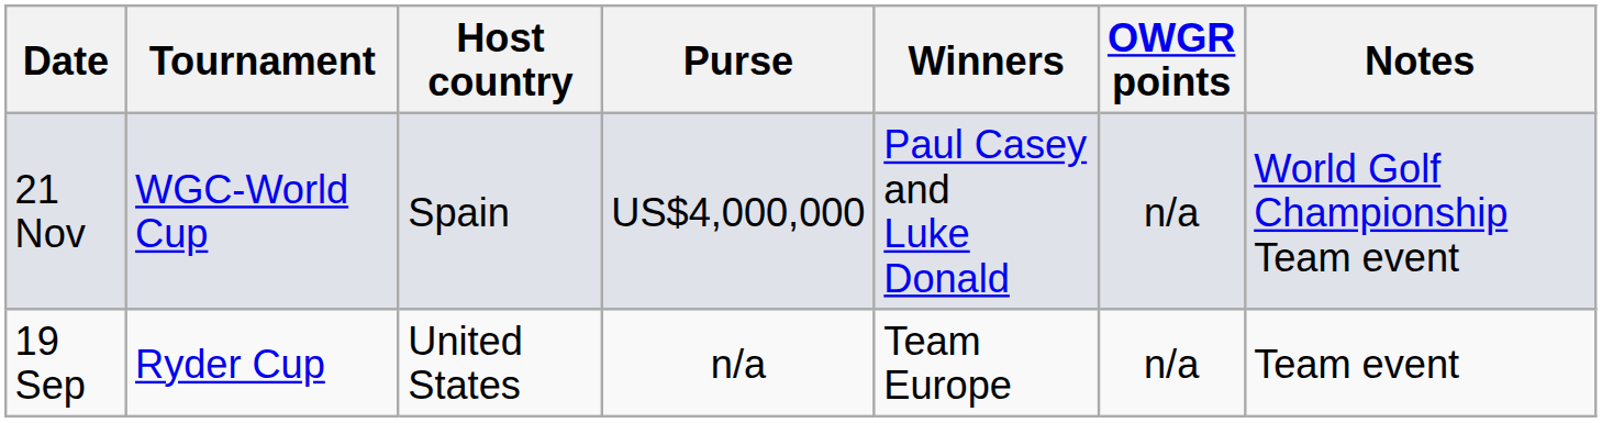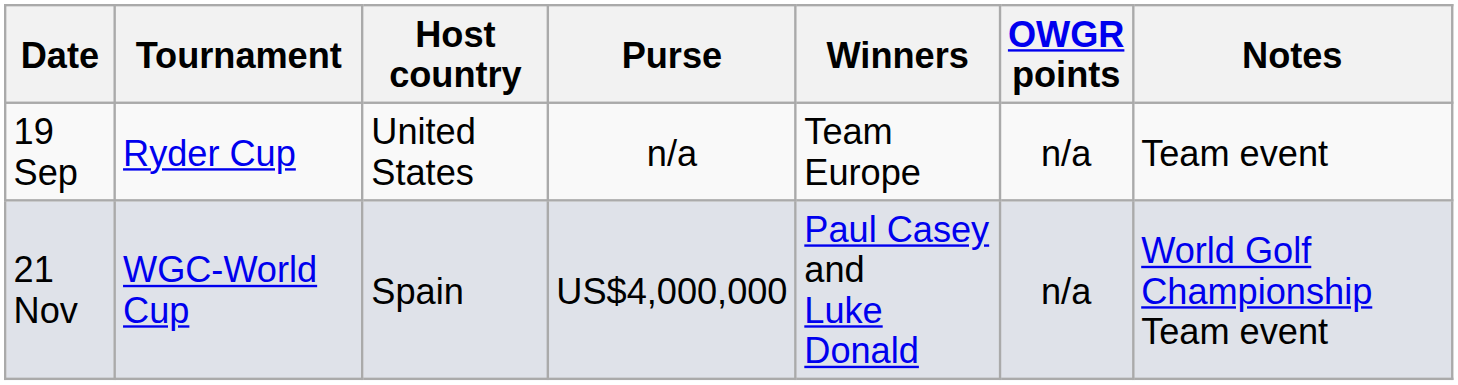 <table class="wikitable" style="font-size:95%">
 <tr>
 <th>Date</th>
 <th>Tournament</th>
 <th>Host country</th>
 <th>Purse</th>
 <th>Winners</th>
 <th><a href='#'>OWGR</a><br>points</th>
 <th>Notes</th>
 </tr>
+<tr>
+<td>19 Sep</td>
+<td><a href='#'>Ryder Cup</a></td>
+<td>United States</td>
+<td align=center>n/a</td>
+<td> Team Europe</td>
+<td align=center>n/a</td>
+<td>Team event</td>
+</tr>
 <tr style="background:#dfe2e9;">
 <td>21 Nov</td>
 <td><a href='#'>WGC-World Cup</a></td>
 <td>Spain</td>
 <td align=right>US$4,000,000</td>
 <td> <a href='#'>Paul Casey</a> and<br> <a href='#'>Luke Donald</a></td>
 <td align=center>n/a</td>
 <td><a href='#'>World Golf Championship</a><br>Team event</td>
 </tr>
-<tr>
-<td>19 Sep</td>
-<td><a href='#'>Ryder Cup</a></td>
-<td>United States</td>
-<td align=center>n/a</td>
-<td> Team Europe</td>
-<td align=center>n/a</td>
-<td>Team event</td>
-</tr>
 </table>
